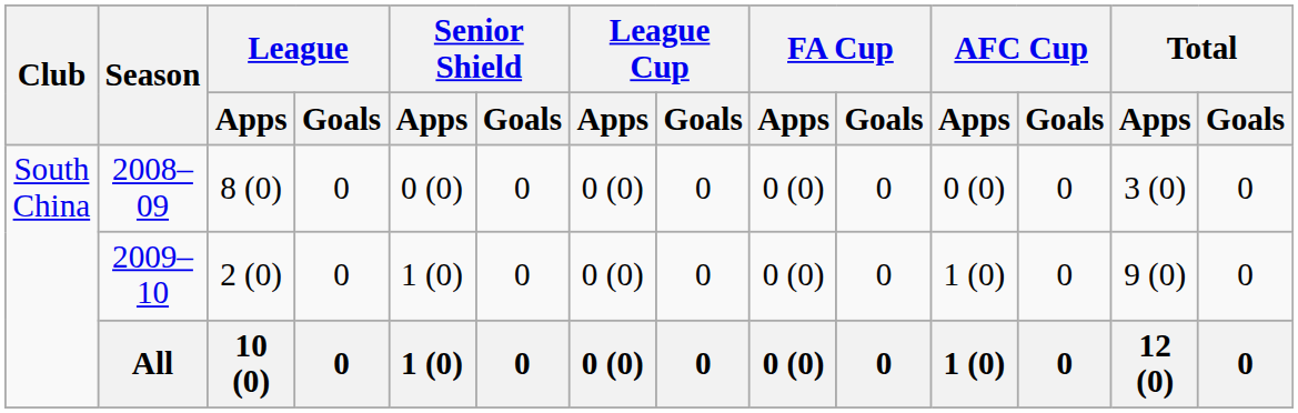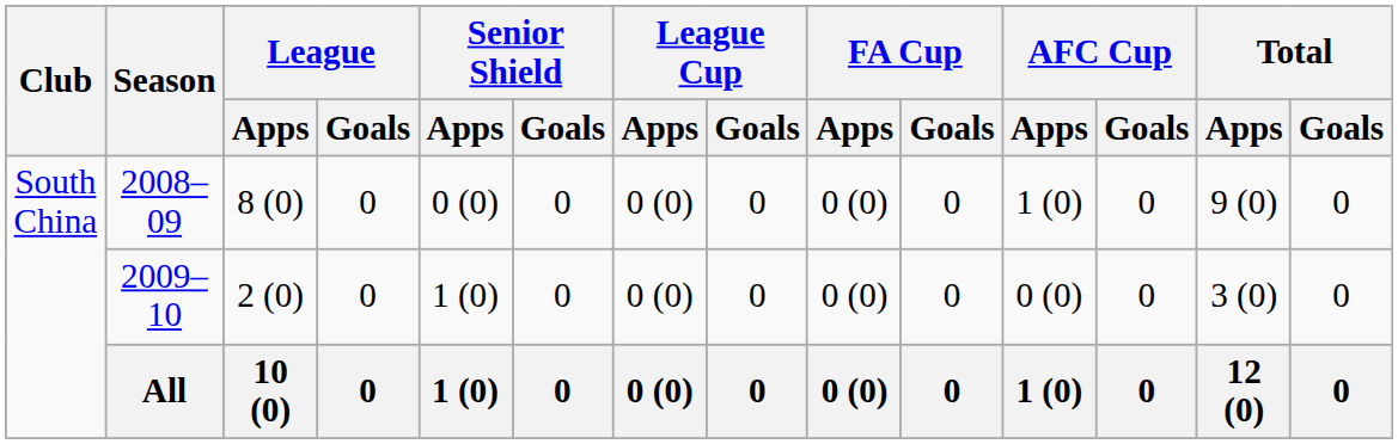 <table class="wikitable" style="text-align: center;">
 <tr>
 <th rowspan="2">Club</th>
 <th rowspan="2">Season</th>
 <th colspan="2"><a href='#'>League</a></th>
 <th colspan="2"><a href='#'>Senior Shield</a></th>
 <th colspan="2"><a href='#'>League Cup</a></th>
 <th colspan="2"><a href='#'>FA Cup</a></th>
 <th colspan="2"><a href='#'>AFC Cup</a></th>
 <th colspan="2">Total</th>
 </tr>
 <tr>
 <th>Apps</th>
 <th>Goals</th>
 <th>Apps</th>
 <th>Goals</th>
 <th>Apps</th>
 <th>Goals</th>
 <th>Apps</th>
 <th>Goals</th>
 <th>Apps</th>
 <th>Goals</th>
 <th>Apps</th>
 <th>Goals</th>
 </tr>
 <tr>
 <td rowspan="3" valign="top"><a href='#'>South China</a></td>
 <td><a href='#'>2008–09</a></td>
 <td>8 (0)</td>
 <td>0</td>
 <td>0 (0)</td>
 <td>0</td>
 <td>0 (0)</td>
 <td>0</td>
 <td>0 (0)</td>
 <td>0</td>
-<td>0 (0)</td>
+<td>1 (0)</td>
 <td>0</td>
-<td>3 (0)</td>
+<td>9 (0)</td>
 <td>0</td>
 </tr>
 <tr>
 <td><a href='#'>2009–10</a></td>
 <td>2 (0)</td>
 <td>0</td>
 <td>1 (0)</td>
 <td>0</td>
 <td>0 (0)</td>
 <td>0</td>
 <td>0 (0)</td>
 <td>0</td>
-<td>1 (0)</td>
+<td>0 (0)</td>
 <td>0</td>
-<td>9 (0)</td>
+<td>3 (0)</td>
 <td>0</td>
 </tr>
 <tr>
 <th>All</th>
 <th>10 (0)</th>
 <th>0</th>
 <th>1 (0)</th>
 <th>0</th>
 <th>0 (0)</th>
 <th>0</th>
 <th>0 (0)</th>
 <th>0</th>
 <th>1 (0)</th>
 <th>0</th>
 <th>12 (0)</th>
 <th>0</th>
 </tr>
 </table>
